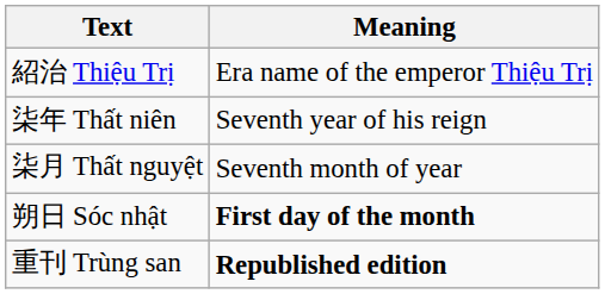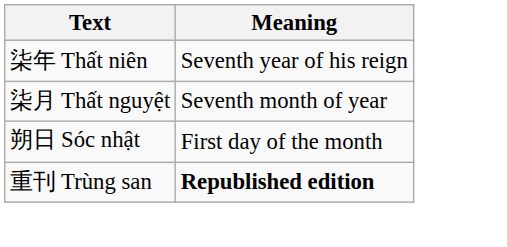 <table class="wikitable">
 <tr>
 <th>Text</th>
 <th>Meaning</th>
-</tr>
-<tr>
-<td>紹治 <a href='#'>Thiệu Trị</a></td>
-<td>Era name of the emperor <a href='#'>Thiệu Trị</a></td>
 </tr>
 <tr>
 <td>柒年 Thất niên</td>
 <td>Seventh year of his reign</td>
 </tr>
 <tr>
 <td>柒月 Thất nguyệt</td>
 <td>Seventh month of year</td>
 </tr>
 <tr>
 <td>朔日 Sóc nhật</td>
-<td><strong>First day of the month</strong></td>
+<td>First day of the month</td>
 </tr>
 <tr>
 <td>重刊 Trùng san</td>
 <td><strong>Republished edition</strong></td>
 </tr>
 </table>
